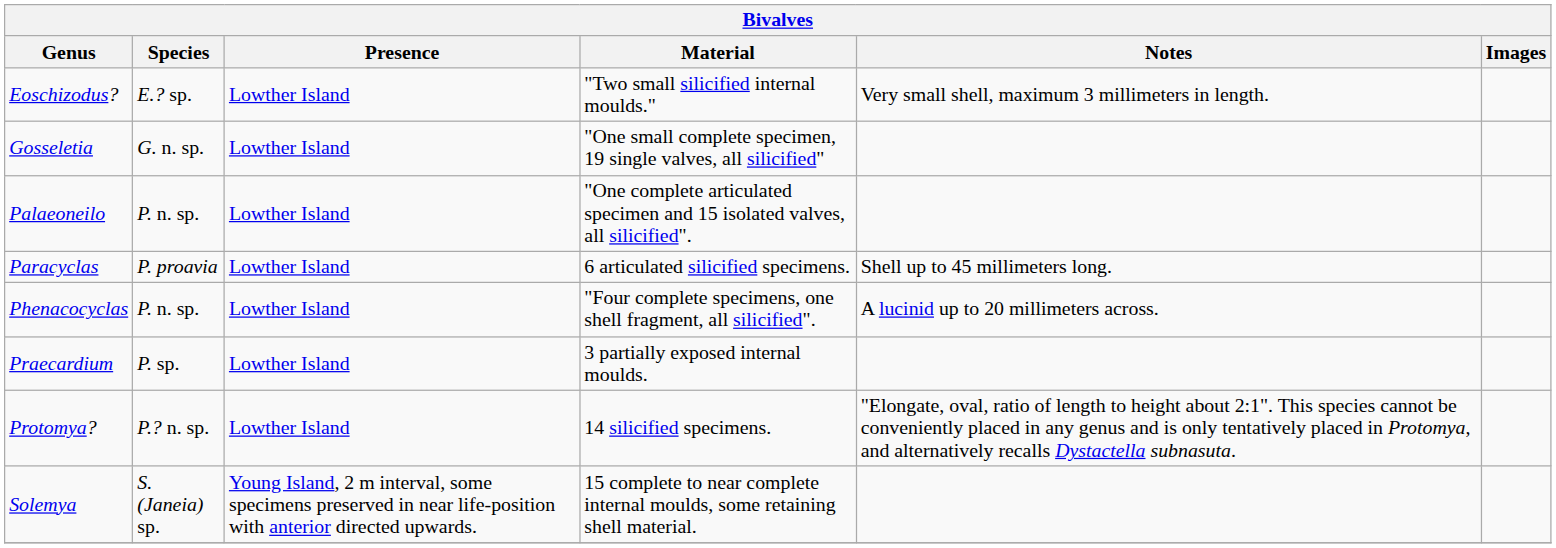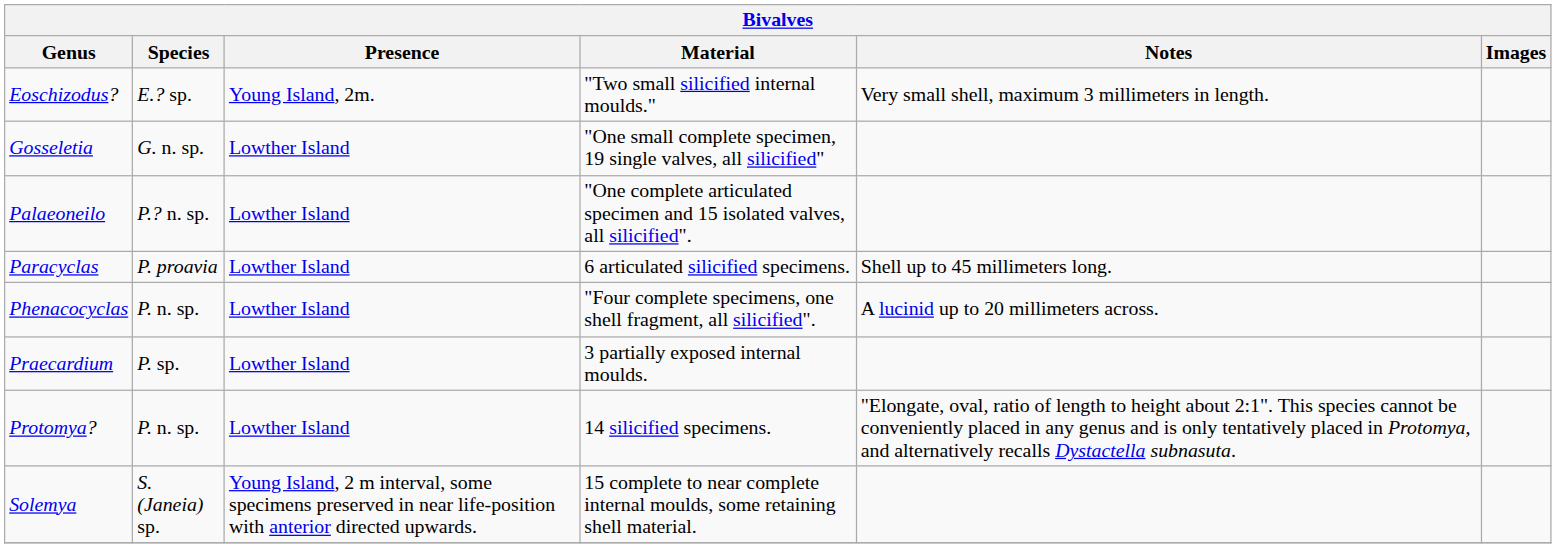 <table class="wikitable" align="center">
 <tr>
 <th colspan="6" align="center"><strong><a href='#'>Bivalves</a></strong></th>
 </tr>
 <tr>
 <th>Genus</th>
 <th>Species</th>
 <th>Presence</th>
 <th>Material</th>
 <th><strong>Notes</strong></th>
 <th>Images</th>
 </tr>
 <tr>
 <td><em><a href='#'>Eoschizodus</a>?</em></td>
 <td><em>E.?</em> sp.</td>
-<td><a href='#'>Lowther Island</a></td>
+<td><a href='#'>Young Island</a>, 2m.</td>
 <td>"Two small <a href='#'>silicified</a> internal moulds."</td>
 <td>Very small shell, maximum 3 millimeters in length.</td>
 <td></td>
 </tr>
 <tr>
 <td><em><a href='#'>Gosseletia</a></em></td>
 <td><em>G.</em> n. sp.</td>
 <td><a href='#'>Lowther Island</a></td>
 <td>"One small complete specimen, 19 single valves, all <a href='#'>silicified</a>"</td>
 <td></td>
 <td></td>
 </tr>
 <tr>
 <td><em><a href='#'>Palaeoneilo</a></em></td>
-<td><em>P.</em> n. sp.</td>
+<td><em>P.?</em> n. sp.</td>
 <td><a href='#'>Lowther Island</a></td>
 <td>"One complete articulated specimen and 15 isolated valves, all <a href='#'>silicified</a>".</td>
 <td></td>
 <td></td>
 </tr>
 <tr>
 <td><em><a href='#'>Paracyclas</a></em></td>
 <td><em>P. proavia</em></td>
 <td><a href='#'>Lowther Island</a></td>
 <td>6 articulated <a href='#'>silicified</a> specimens.</td>
 <td>Shell up to 45 millimeters long.</td>
 <td></td>
 </tr>
 <tr>
 <td><em><a href='#'>Phenacocyclas</a></em></td>
 <td><em>P.</em> n. sp.</td>
 <td><a href='#'>Lowther Island</a></td>
 <td>"Four complete specimens, one shell fragment, all <a href='#'>silicified</a>".</td>
 <td>A <a href='#'>lucinid</a> up to 20 millimeters across.</td>
 <td></td>
 </tr>
 <tr>
 <td><em><a href='#'>Praecardium</a></em></td>
 <td><em>P.</em> sp.</td>
 <td><a href='#'>Lowther Island</a></td>
 <td>3 partially exposed internal moulds.</td>
 <td></td>
 <td></td>
 </tr>
 <tr>
 <td><em><a href='#'>Protomya</a>?</em></td>
-<td><em>P.?</em> n. sp.</td>
+<td><em>P.</em> n. sp.</td>
 <td><a href='#'>Lowther Island</a></td>
 <td>14 <a href='#'>silicified</a> specimens.</td>
 <td>"Elongate, oval, ratio of length to height about 2:1". This species cannot be conveniently placed in any genus and is only tentatively placed in <em>Protomya</em>, and alternatively recalls <em><a href='#'>Dystactella</a> subnasuta</em>.</td>
 <td></td>
 </tr>
 <tr>
 <td><em><a href='#'>Solemya</a></em></td>
 <td><em>S. (Janeia)</em> sp.</td>
 <td><a href='#'>Young Island</a>, 2 m interval, some specimens preserved in near life-position with <a href='#'>anterior</a> directed upwards.</td>
 <td>15 complete to near complete internal moulds, some retaining shell material.</td>
 <td></td>
 <td></td>
 </tr>
 <tr>
 </tr>
 </table>
